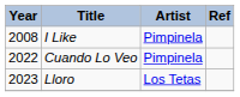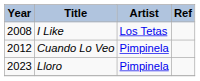 <table class="wikitable">
 <tr>
 <th style="background:#B0C4DE;">Year</th>
 <th style="background:#B0C4DE;">Title</th>
 <th style="background:#B0C4DE;">Artist</th>
 <th style="background:#B0C4DE;">Ref</th>
 </tr>
 <tr>
 <td>2008</td>
 <td><em>I Like</em></td>
-<td><a href='#'>Pimpinela</a></td>
+<td><a href='#'>Los Tetas</a></td>
 <td></td>
 </tr>
 <tr>
-<td>2022</td>
+<td>2012</td>
 <td><em>Cuando Lo Veo</em></td>
 <td><a href='#'>Pimpinela</a></td>
 <td></td>
 </tr>
 <tr>
 <td>2023</td>
 <td><em>Lloro</em></td>
-<td><a href='#'>Los Tetas</a></td>
+<td><a href='#'>Pimpinela</a></td>
 <td></td>
 </tr>
 <tr>
 </tr>
 </table>
